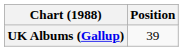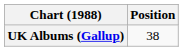 <table class="wikitable plainrowheaders" style="text-align:center">
 <tr>
 <th scope="col">Chart (1988)</th>
 <th scope="col">Position</th>
 </tr>
 <tr>
 <th scope="row">UK Albums (<a href='#'>Gallup</a>)</th>
-<td>39</td>
+<td>38</td>
 </tr>
 </table>
